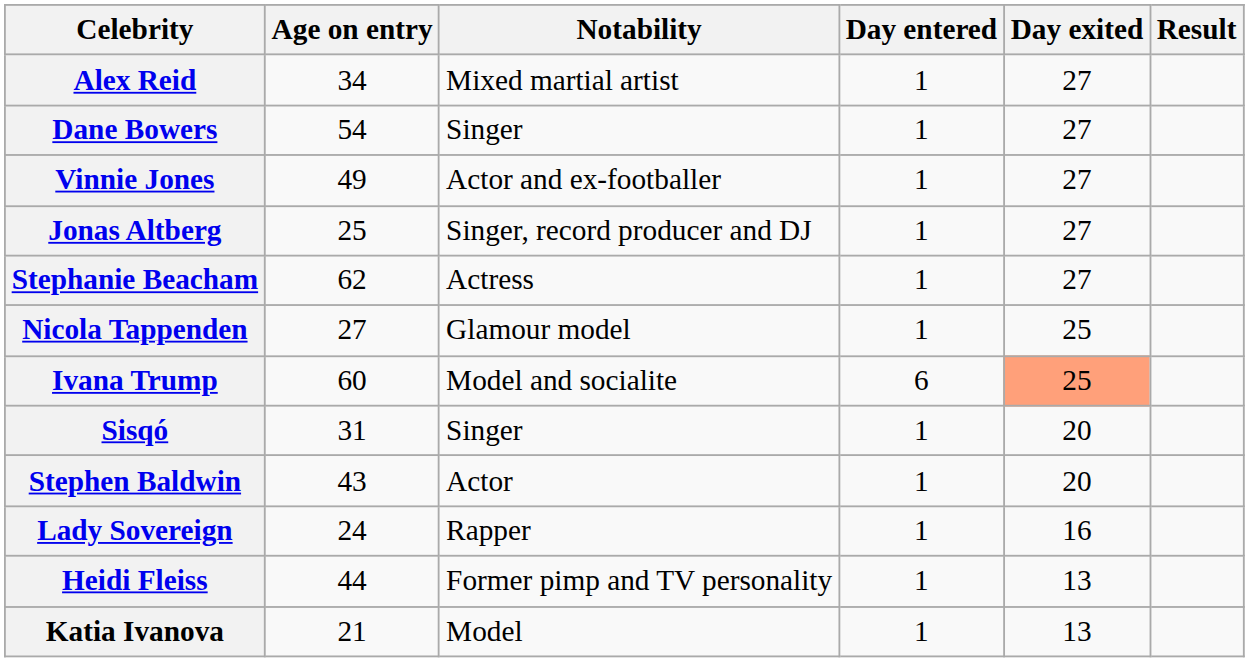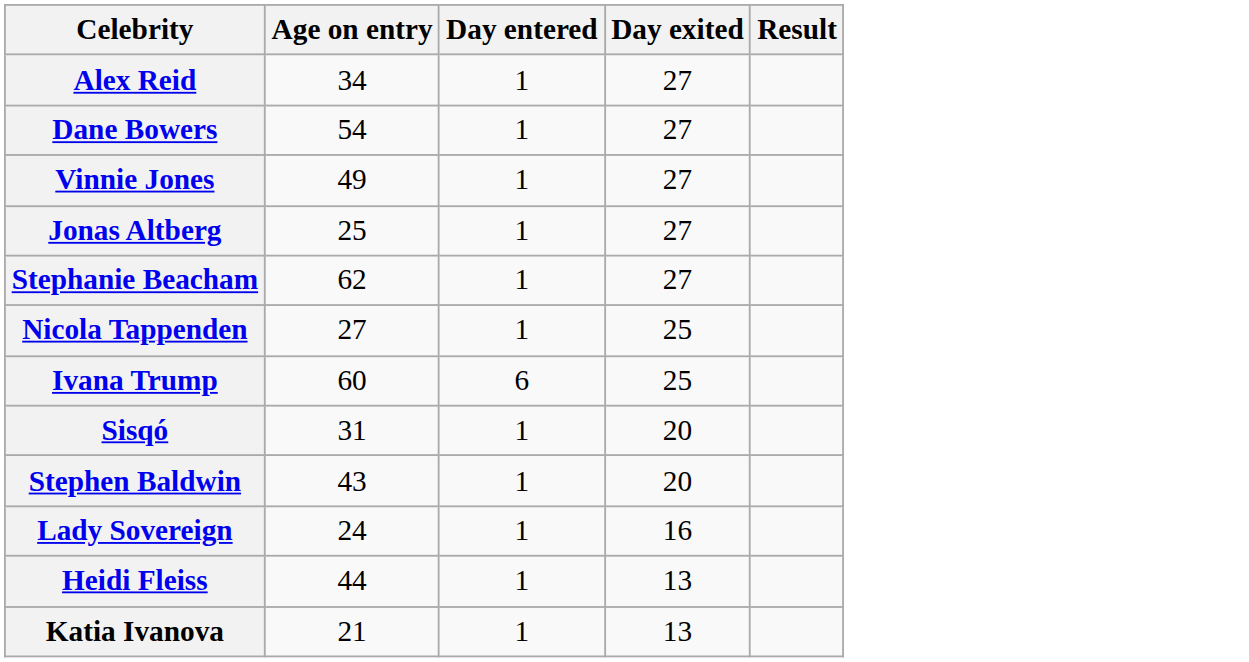 <table class="wikitable sortable" style="text-align:left; line-height:20px; width:auto;">
 <tr>
 <th scope="col">Celebrity</th>
 <th scope="col">Age on entry</th>
-<th scope="col">Notability</th>
 <th scope="col">Day entered</th>
 <th scope="col">Day exited</th>
 <th scope="col">Result</th>
 </tr>
 <tr>
 <th scope="row"><a href='#'>Alex Reid</a></th>
 <td style="text-align:center;">34</td>
-<td>Mixed martial artist</td>
 <td style="text-align:center;">1</td>
 <td style="text-align:center;">27</td>
 <td></td>
 </tr>
 <tr>
 <th scope="row"><a href='#'>Dane Bowers</a></th>
 <td style="text-align:center;">54</td>
-<td>Singer</td>
 <td style="text-align:center;">1</td>
 <td style="text-align:center;">27</td>
 <td></td>
 </tr>
 <tr>
 <th scope="row"><a href='#'>Vinnie Jones</a></th>
 <td style="text-align:center;">49</td>
-<td>Actor and ex-footballer</td>
 <td style="text-align:center;">1</td>
 <td style="text-align:center;">27</td>
 <td></td>
 </tr>
 <tr>
 <th scope="row"><a href='#'>Jonas Altberg</a></th>
 <td style="text-align:center;">25</td>
-<td>Singer, record producer and DJ</td>
 <td style="text-align:center;">1</td>
 <td style="text-align:center;">27</td>
 <td></td>
 </tr>
 <tr>
 <th scope="row"><a href='#'>Stephanie Beacham</a></th>
 <td style="text-align:center;">62</td>
-<td>Actress</td>
 <td style="text-align:center;">1</td>
 <td style="text-align:center;">27</td>
 <td></td>
 </tr>
 <tr>
 <th scope="row"><a href='#'>Nicola Tappenden</a></th>
 <td style="text-align:center;">27</td>
-<td>Glamour model</td>
 <td style="text-align:center;">1</td>
 <td style="text-align:center;">25</td>
 <td></td>
 </tr>
 <tr>
 <th scope="row"><a href='#'>Ivana Trump</a></th>
 <td style="text-align:center;">60</td>
-<td>Model and socialite</td>
 <td style="text-align:center;">6</td>
-<td style="background: lightsalmon; text-align:center;">25</td>
+<td style="text-align:center;">25</td>
 <td></td>
 </tr>
 <tr>
 <th scope="row"><a href='#'>Sisqó</a></th>
 <td style="text-align:center;">31</td>
-<td>Singer</td>
 <td style="text-align:center;">1</td>
 <td style="text-align:center;">20</td>
 <td></td>
 </tr>
 <tr>
 <th scope="row"><a href='#'>Stephen Baldwin</a></th>
 <td style="text-align:center;">43</td>
-<td>Actor</td>
 <td style="text-align:center;">1</td>
 <td style="text-align:center;">20</td>
 <td></td>
 </tr>
 <tr>
 <th scope="row"><a href='#'>Lady Sovereign</a></th>
 <td style="text-align:center;">24</td>
-<td>Rapper</td>
 <td style="text-align:center;">1</td>
 <td style="text-align:center;">16</td>
 <td></td>
 </tr>
 <tr>
 <th scope="row"><a href='#'>Heidi Fleiss</a></th>
 <td style="text-align:center;">44</td>
-<td>Former pimp and TV personality</td>
 <td style="text-align:center;">1</td>
 <td style="text-align:center;">13</td>
 <td></td>
 </tr>
 <tr>
 <th scope="row">Katia Ivanova</th>
 <td style="text-align:center;">21</td>
-<td>Model</td>
 <td style="text-align:center;">1</td>
 <td style="text-align:center;">13</td>
 <td></td>
 </tr>
 </table>
